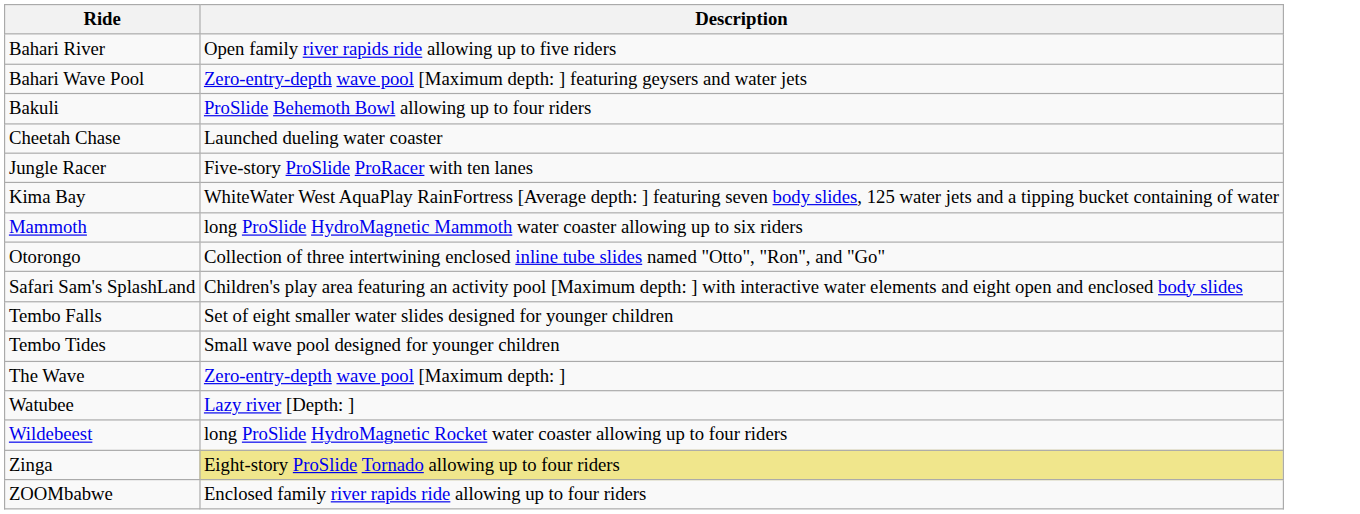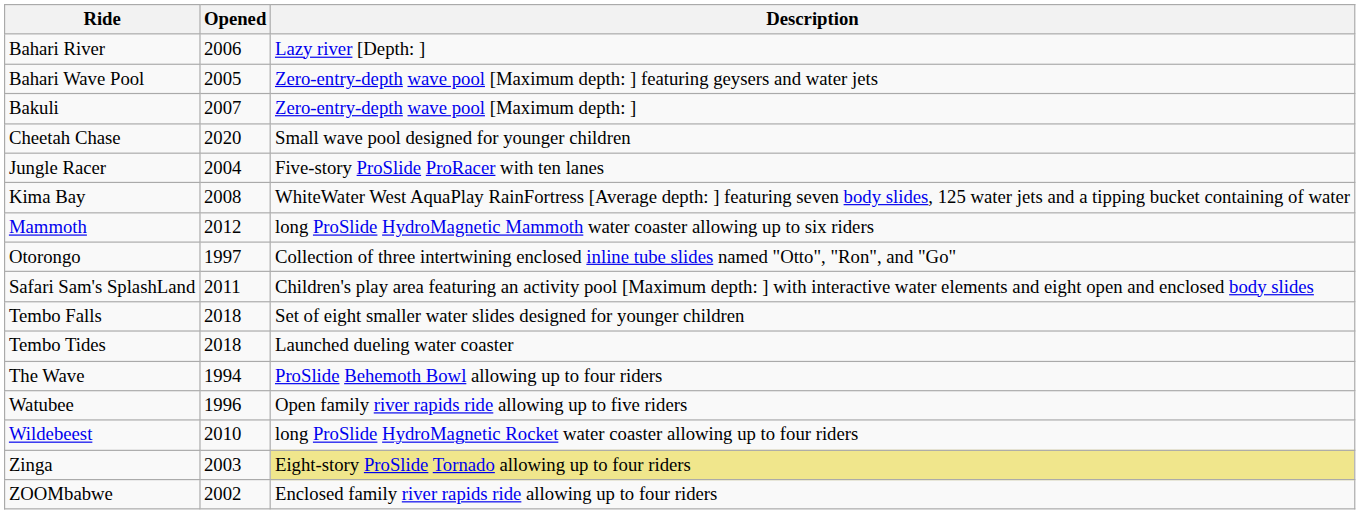 <table class="wikitable sortable">
 <tr>
 <th scope="col">Ride</th>
+<th scope="col">Opened</th>
 <th scope="col" class="unsortable">Description</th>
 </tr>
 <tr>
 <td>Bahari River</td>
-<td>Open family <a href='#'>river rapids ride</a> allowing up to five riders</td>
+<td>2006</td>
+<td><a href='#'>Lazy river</a> [Depth: ]</td>
 </tr>
 <tr>
 <td>Bahari Wave Pool</td>
+<td>2005</td>
 <td><a href='#'>Zero-entry-depth</a> <a href='#'>wave pool</a> [Maximum depth: ] featuring geysers and water jets</td>
 </tr>
 <tr>
 <td>Bakuli</td>
-<td><a href='#'>ProSlide</a> <a href='#'>Behemoth Bowl</a> allowing up to four riders</td>
+<td>2007</td>
+<td><a href='#'>Zero-entry-depth</a> <a href='#'>wave pool</a> [Maximum depth: ]</td>
 </tr>
 <tr>
 <td>Cheetah Chase</td>
-<td>Launched dueling water coaster</td>
+<td>2020</td>
+<td>Small wave pool designed for younger children</td>
 </tr>
 <tr>
 <td>Jungle Racer</td>
+<td>2004</td>
 <td>Five-story <a href='#'>ProSlide</a> <a href='#'>ProRacer</a> with ten lanes</td>
 </tr>
 <tr>
 <td>Kima Bay</td>
+<td>2008</td>
 <td>WhiteWater West AquaPlay RainFortress [Average depth: ] featuring seven <a href='#'>body slides</a>, 125 water jets and a tipping bucket containing  of water</td>
 </tr>
 <tr>
 <td><a href='#'>Mammoth</a></td>
+<td>2012</td>
 <td> long <a href='#'>ProSlide</a> <a href='#'>HydroMagnetic Mammoth</a> water coaster allowing up to six riders</td>
 </tr>
 <tr>
 <td>Otorongo</td>
+<td>1997</td>
 <td>Collection of three intertwining enclosed <a href='#'>inline tube slides</a> named "Otto", "Ron", and "Go"</td>
 </tr>
 <tr>
 <td style="white-space:nowrap">Safari Sam's SplashLand</td>
+<td>2011</td>
 <td>Children's play area featuring an activity pool [Maximum depth: ] with interactive water elements and eight open and enclosed <a href='#'>body slides</a></td>
 </tr>
 <tr>
 <td>Tembo Falls</td>
+<td>2018</td>
 <td>Set of eight smaller water slides designed for younger children</td>
 </tr>
 <tr>
 <td>Tembo Tides</td>
-<td>Small wave pool designed for younger children</td>
+<td>2018</td>
+<td>Launched dueling water coaster</td>
 </tr>
 <tr>
 <td>The Wave</td>
-<td><a href='#'>Zero-entry-depth</a> <a href='#'>wave pool</a> [Maximum depth: ]</td>
+<td>1994</td>
+<td><a href='#'>ProSlide</a> <a href='#'>Behemoth Bowl</a> allowing up to four riders</td>
 </tr>
 <tr>
 <td>Watubee</td>
-<td><a href='#'>Lazy river</a> [Depth: ]</td>
+<td>1996</td>
+<td>Open family <a href='#'>river rapids ride</a> allowing up to five riders</td>
 </tr>
 <tr>
 <td><a href='#'>Wildebeest</a></td>
+<td>2010</td>
 <td> long <a href='#'>ProSlide</a> <a href='#'>HydroMagnetic Rocket</a> water coaster allowing up to four riders</td>
 </tr>
 <tr>
 <td>Zinga</td>
+<td>2003</td>
 <td style="background: khaki;">Eight-story <a href='#'>ProSlide</a> <a href='#'>Tornado</a> allowing up to four riders</td>
 </tr>
 <tr>
 <td>ZOOMbabwe</td>
+<td>2002</td>
 <td>Enclosed family <a href='#'>river rapids ride</a> allowing up to four riders</td>
 </tr>
 </table>
